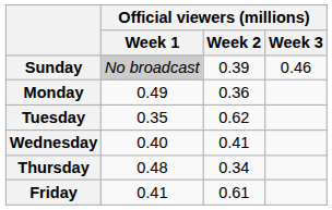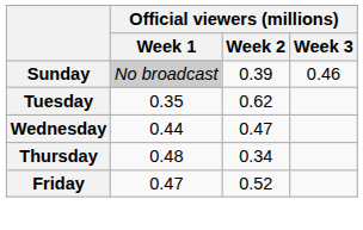 <table class="wikitable" style="font-size:90%; text-align:center; margin-left: auto; margin-right: auto;">
 <tr>
 <th scope="col" rowspan="2"></th>
 <th scope=col colspan=3>Official viewers (millions)</th>
 </tr>
 <tr>
 <th>Week 1</th>
 <th>Week 2</th>
 <th>Week 3</th>
 </tr>
 <tr>
 <th>Sunday</th>
 <td style="background:#ccc;"><em>No broadcast</em></td>
 <td>0.39</td>
 <td>0.46</td>
 </tr>
 <tr>
-<th>Monday</th>
-<td>0.49</td>
-<td>0.36</td>
-<td></td>
-</tr>
-<tr>
 <th>Tuesday</th>
 <td>0.35</td>
 <td>0.62</td>
 <td></td>
 </tr>
 <tr>
 <th>Wednesday</th>
-<td>0.40</td>
-<td>0.41</td>
+<td>0.44</td>
+<td>0.47</td>
 <td></td>
 </tr>
 <tr>
 <th>Thursday</th>
 <td>0.48</td>
 <td>0.34</td>
 <td></td>
 </tr>
 <tr>
 <th>Friday</th>
-<td>0.41</td>
-<td>0.61</td>
+<td>0.47</td>
+<td>0.52</td>
 <td></td>
 </tr>
 </table>
